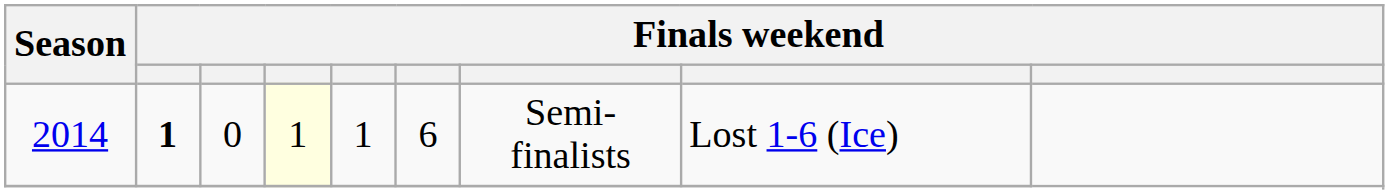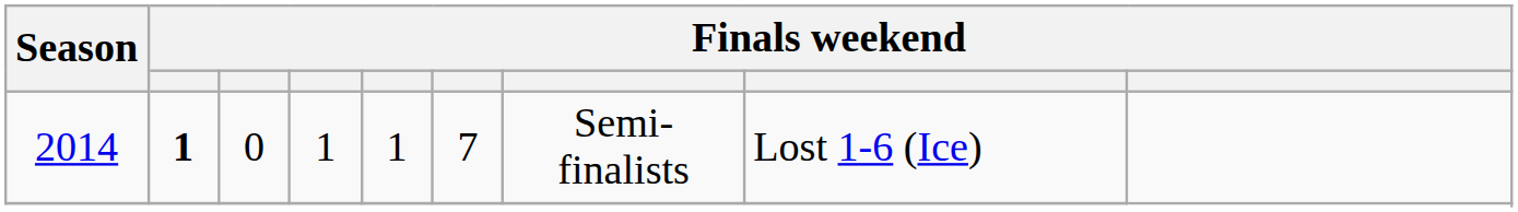 <table class="wikitable" style="text-align: center">
 <tr>
 <th rowspan="2" style="width:40px">Season</th>
 <th colspan="8">Finals weekend</th>
 </tr>
 <tr>
 <th width="20px"></th>
 <th width="20px"></th>
 <th width="20px"></th>
 <th width="20px"></th>
 <th width="20px"></th>
 <th width="85px"></th>
 <th width="140px"></th>
 <th width="140px"></th>
 </tr>
 <tr>
 <td><a href='#'>2014</a></td>
 <td><strong>1</strong></td>
 <td>0</td>
-<td style="background: lightyellow;">1</td>
 <td>1</td>
-<td>6</td>
+<td>1</td>
+<td>7</td>
 <td>Semi-finalists</td>
 <td align="left">Lost <a href='#'>1-6</a> (<a href='#'>Ice</a>)</td>
 </tr>
 <tr>
 </tr>
 </table>
